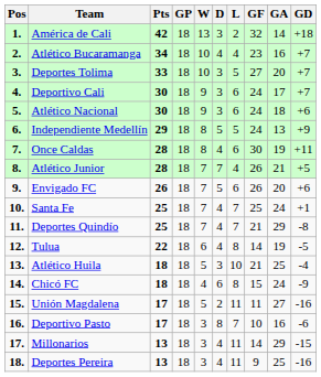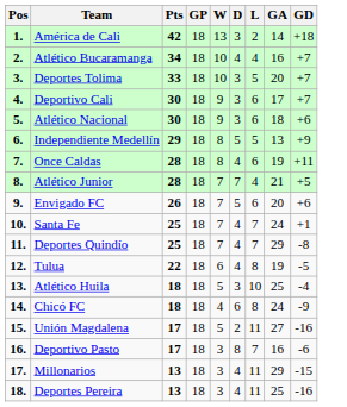 <table class="wikitable sortable" style="text-align: center;">
 <tr>
 <th align="center">Pos</th>
 <th align="center">Team</th>
 <th align="center">Pts</th>
 <th align="center">GP</th>
 <th align="center">W</th>
 <th align="center">D</th>
 <th align="center">L</th>
-<th align="center">GF</th>
 <th align="center">GA</th>
 <th align="center">GD</th>
 </tr>
 <tr style="background: #CCFFCC;">
 <td><strong>1.</strong></td>
 <td align="left"><a href='#'>América de Cali</a></td>
 <td><strong>42</strong></td>
 <td>18</td>
 <td>13</td>
 <td>3</td>
 <td>2</td>
-<td>32</td>
 <td>14</td>
 <td>+18</td>
 </tr>
 <tr style="background: #CCFFCC;">
 <td><strong>2.</strong></td>
 <td align="left"><a href='#'>Atlético Bucaramanga</a></td>
 <td><strong>34</strong></td>
 <td>18</td>
 <td>10</td>
 <td>4</td>
 <td>4</td>
-<td>23</td>
 <td>16</td>
 <td>+7</td>
 </tr>
 <tr style="background: #CCFFCC;">
 <td><strong>3.</strong></td>
 <td align="left"><a href='#'>Deportes Tolima</a></td>
 <td><strong>33</strong></td>
 <td>18</td>
 <td>10</td>
 <td>3</td>
 <td>5</td>
-<td>27</td>
 <td>20</td>
 <td>+7</td>
 </tr>
 <tr style="background: #CCFFCC;">
 <td><strong>4.</strong></td>
 <td align="left"><a href='#'>Deportivo Cali</a></td>
 <td><strong>30</strong></td>
 <td>18</td>
 <td>9</td>
 <td>3</td>
 <td>6</td>
-<td>24</td>
 <td>17</td>
 <td>+7</td>
 </tr>
 <tr style="background: #CCFFCC;">
 <td><strong>5.</strong></td>
 <td align="left"><a href='#'>Atlético Nacional</a></td>
 <td><strong>30</strong></td>
 <td>18</td>
 <td>9</td>
 <td>3</td>
 <td>6</td>
-<td>24</td>
 <td>18</td>
 <td>+6</td>
 </tr>
 <tr style="background: #CCFFCC;">
 <td><strong>6.</strong></td>
 <td align="left"><a href='#'>Independiente Medellín</a></td>
 <td><strong>29</strong></td>
 <td>18</td>
 <td>8</td>
 <td>5</td>
 <td>5</td>
-<td>24</td>
 <td>13</td>
 <td>+9</td>
 </tr>
 <tr style="background: #CCFFCC;">
 <td><strong>7.</strong></td>
 <td align="left"><a href='#'>Once Caldas</a></td>
 <td><strong>28</strong></td>
 <td>18</td>
 <td>8</td>
 <td>4</td>
 <td>6</td>
-<td>30</td>
 <td>19</td>
 <td>+11</td>
 </tr>
 <tr style="background: #CCFFCC;">
 <td><strong>8.</strong></td>
 <td align="left"><a href='#'>Atlético Junior</a></td>
 <td><strong>28</strong></td>
 <td>18</td>
 <td>7</td>
 <td>7</td>
 <td>4</td>
-<td>26</td>
 <td>21</td>
 <td>+5</td>
 </tr>
 <tr>
 <td><strong>9.</strong></td>
 <td align="left"><a href='#'>Envigado FC</a></td>
 <td><strong>26</strong></td>
 <td>18</td>
 <td>7</td>
 <td>5</td>
 <td>6</td>
-<td>26</td>
 <td>20</td>
 <td>+6</td>
 </tr>
 <tr>
 <td><strong>10.</strong></td>
 <td align="left"><a href='#'>Santa Fe</a></td>
 <td><strong>25</strong></td>
 <td>18</td>
 <td>7</td>
 <td>4</td>
 <td>7</td>
-<td>25</td>
 <td>24</td>
 <td>+1</td>
 </tr>
 <tr>
 <td><strong>11.</strong></td>
 <td align="left"><a href='#'>Deportes Quindío</a></td>
 <td><strong>25</strong></td>
 <td>18</td>
 <td>7</td>
 <td>4</td>
 <td>7</td>
-<td>21</td>
 <td>29</td>
 <td>-8</td>
 </tr>
 <tr>
 <td><strong>12.</strong></td>
 <td align="left"><a href='#'>Tulua</a></td>
 <td><strong>22</strong></td>
 <td>18</td>
 <td>6</td>
 <td>4</td>
 <td>8</td>
-<td>14</td>
 <td>19</td>
 <td>-5</td>
 </tr>
 <tr>
 <td><strong>13.</strong></td>
 <td align="left"><a href='#'>Atlético Huila</a></td>
 <td><strong>18</strong></td>
 <td>18</td>
 <td>5</td>
 <td>3</td>
 <td>10</td>
-<td>21</td>
 <td>25</td>
 <td>-4</td>
 </tr>
 <tr>
 <td><strong>14.</strong></td>
 <td align="left"><a href='#'>Chicó FC</a></td>
 <td><strong>18</strong></td>
 <td>18</td>
 <td>4</td>
 <td>6</td>
 <td>8</td>
-<td>15</td>
 <td>24</td>
 <td>-9</td>
 </tr>
 <tr>
 <td><strong>15.</strong></td>
 <td align="left"><a href='#'>Unión Magdalena</a></td>
 <td><strong>17</strong></td>
 <td>18</td>
 <td>5</td>
 <td>2</td>
-<td>11</td>
 <td>11</td>
 <td>27</td>
 <td>-16</td>
 </tr>
 <tr>
 <td><strong>16.</strong></td>
 <td align="left"><a href='#'>Deportivo Pasto</a></td>
 <td><strong>17</strong></td>
 <td>18</td>
 <td>3</td>
 <td>8</td>
 <td>7</td>
-<td>10</td>
 <td>16</td>
 <td>-6</td>
 </tr>
 <tr>
 <td><strong>17.</strong></td>
 <td align="left"><a href='#'>Millonarios</a></td>
 <td><strong>13</strong></td>
 <td>18</td>
 <td>3</td>
 <td>4</td>
 <td>11</td>
-<td>14</td>
 <td>29</td>
 <td>-15</td>
 </tr>
 <tr>
 <td><strong>18.</strong></td>
 <td align="left"><a href='#'>Deportes Pereira</a></td>
 <td><strong>13</strong></td>
 <td>18</td>
 <td>3</td>
 <td>4</td>
 <td>11</td>
-<td>9</td>
 <td>25</td>
 <td>-16</td>
 </tr>
 </table>
